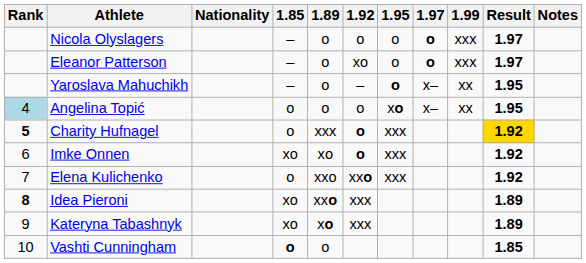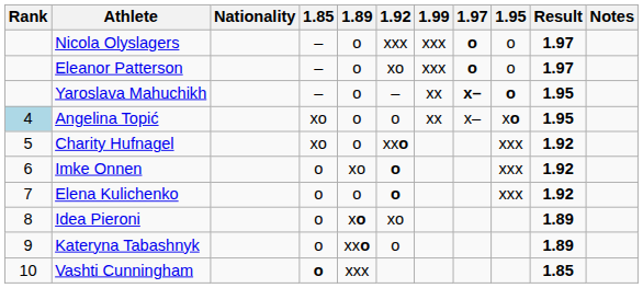 <table class="wikitable sortable" style="text-align:center">
 <tr>
 <th>Rank</th>
 <th>Athlete</th>
 <th>Nationality</th>
 <th>1.85</th>
 <th>1.89</th>
 <th>1.92</th>
+<th>1.99</th>
+<th>1.97</th>
 <th>1.95</th>
-<th>1.97</th>
-<th>1.99</th>
 <th>Result</th>
 <th>Notes</th>
 </tr>
 <tr>
 <td></td>
 <td align=left><a href='#'>Nicola Olyslagers</a></td>
 <td align=left></td>
 <td>–</td>
 <td>o</td>
+<td>xxx</td>
+<td>xxx</td>
+<td><strong>o</strong></td>
 <td>o</td>
-<td>o</td>
-<td><strong>o</strong></td>
-<td>xxx</td>
 <td><strong>1.97</strong></td>
 <td></td>
 </tr>
 <tr>
 <td></td>
 <td align=left><a href='#'>Eleanor Patterson</a></td>
 <td align=left></td>
 <td>–</td>
 <td>o</td>
 <td>xo</td>
+<td>xxx</td>
+<td><strong>o</strong></td>
 <td>o</td>
-<td><strong>o</strong></td>
-<td>xxx</td>
 <td><strong>1.97</strong></td>
 <td></td>
 </tr>
 <tr>
 <td></td>
 <td align=left><a href='#'>Yaroslava Mahuchikh</a></td>
 <td align=left></td>
 <td>–</td>
 <td>o</td>
 <td>–</td>
+<td>xx</td>
+<td><strong>x–</strong></td>
 <td><strong>o</strong></td>
-<td>x–</td>
-<td>xx</td>
 <td><strong>1.95</strong></td>
 <td></td>
 </tr>
 <tr>
 <td style="background: lightblue;">4</td>
 <td align=left><a href='#'>Angelina Topić</a></td>
 <td align=left></td>
+<td>xo</td>
 <td>o</td>
 <td>o</td>
-<td>o</td>
+<td>xx</td>
+<td>x–</td>
 <td>x<strong>o</strong></td>
-<td>x–</td>
-<td>xx</td>
 <td><strong>1.95</strong></td>
 <td></td>
 </tr>
 <tr>
-<td><strong>5</strong></td>
+<td>5</td>
 <td align=left><a href='#'>Charity Hufnagel</a></td>
 <td align=left></td>
+<td>xo</td>
 <td>o</td>
-<td>xxx</td>
-<td><strong>o</strong></td>
-<td>xxx</td>
+<td>xx<strong>o</strong></td>
 <td></td>
 <td></td>
-<td style="background: gold;"><strong>1.92</strong></td>
+<td>xxx</td>
+<td><strong>1.92</strong></td>
 <td></td>
 </tr>
 <tr>
 <td>6</td>
 <td align=left><a href='#'>Imke Onnen</a></td>
 <td align=left></td>
-<td>xo</td>
+<td>o</td>
 <td>xo</td>
 <td><strong>o</strong></td>
-<td>xxx</td>
 <td></td>
 <td></td>
+<td>xxx</td>
 <td><strong>1.92</strong></td>
 <td></td>
 </tr>
 <tr>
 <td>7</td>
 <td align=left><a href='#'>Elena Kulichenko</a></td>
 <td align=left></td>
 <td>o</td>
-<td>xxo</td>
-<td>xx<strong>o</strong></td>
-<td>xxx</td>
+<td>o</td>
+<td><strong>o</strong></td>
 <td></td>
 <td></td>
+<td>xxx</td>
 <td><strong>1.92</strong></td>
 <td></td>
 </tr>
 <tr>
-<td><strong>8</strong></td>
+<td>8</td>
 <td align=left><a href='#'>Idea Pieroni</a></td>
 <td align=left></td>
+<td>o</td>
+<td>x<strong>o</strong></td>
 <td>xo</td>
-<td>xx<strong>o</strong></td>
-<td>xxx</td>
 <td></td>
 <td></td>
 <td></td>
 <td><strong>1.89</strong></td>
 <td></td>
 </tr>
 <tr>
 <td>9</td>
 <td align=left><a href='#'>Kateryna Tabashnyk</a></td>
 <td align=left></td>
-<td>xo</td>
-<td>x<strong>o</strong></td>
-<td>xxx</td>
+<td>o</td>
+<td>xx<strong>o</strong></td>
+<td>o</td>
 <td></td>
 <td></td>
 <td></td>
 <td><strong>1.89</strong></td>
 <td></td>
 </tr>
 <tr>
 <td>10</td>
 <td align=left><a href='#'>Vashti Cunningham</a></td>
 <td align=left></td>
 <td><strong>o</strong></td>
-<td>o</td>
+<td>xxx</td>
 <td></td>
 <td></td>
 <td></td>
 <td></td>
 <td><strong>1.85</strong></td>
 <td></td>
 </tr>
 </table>
